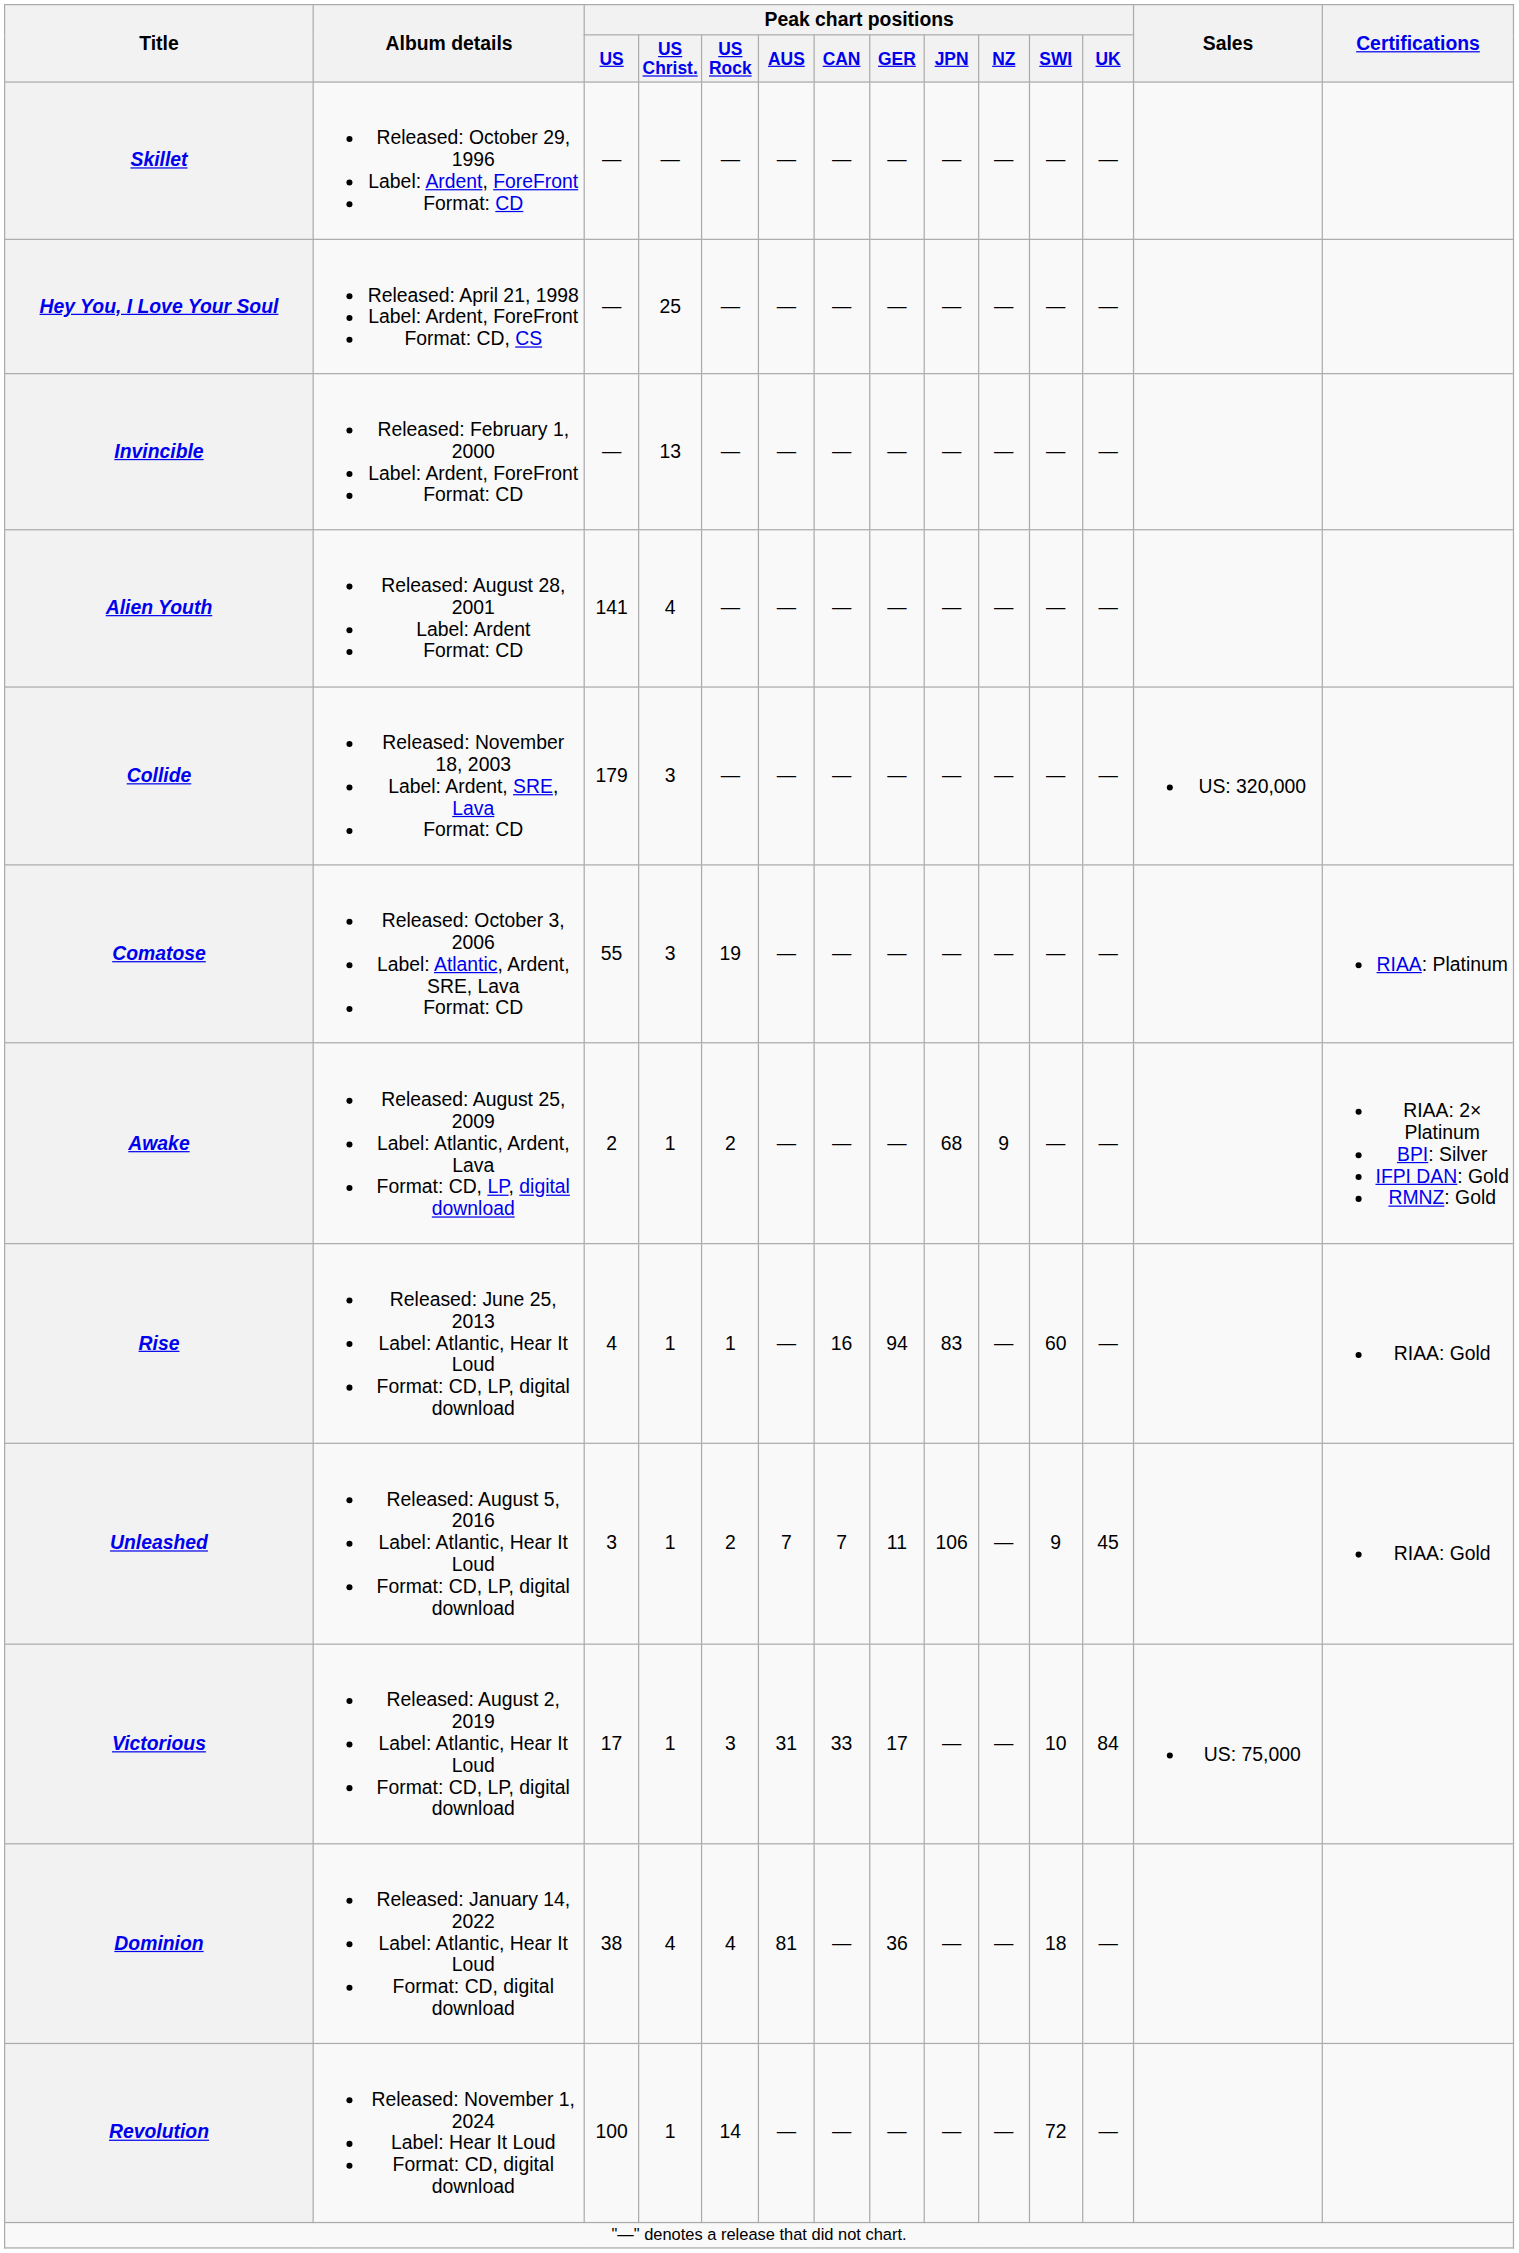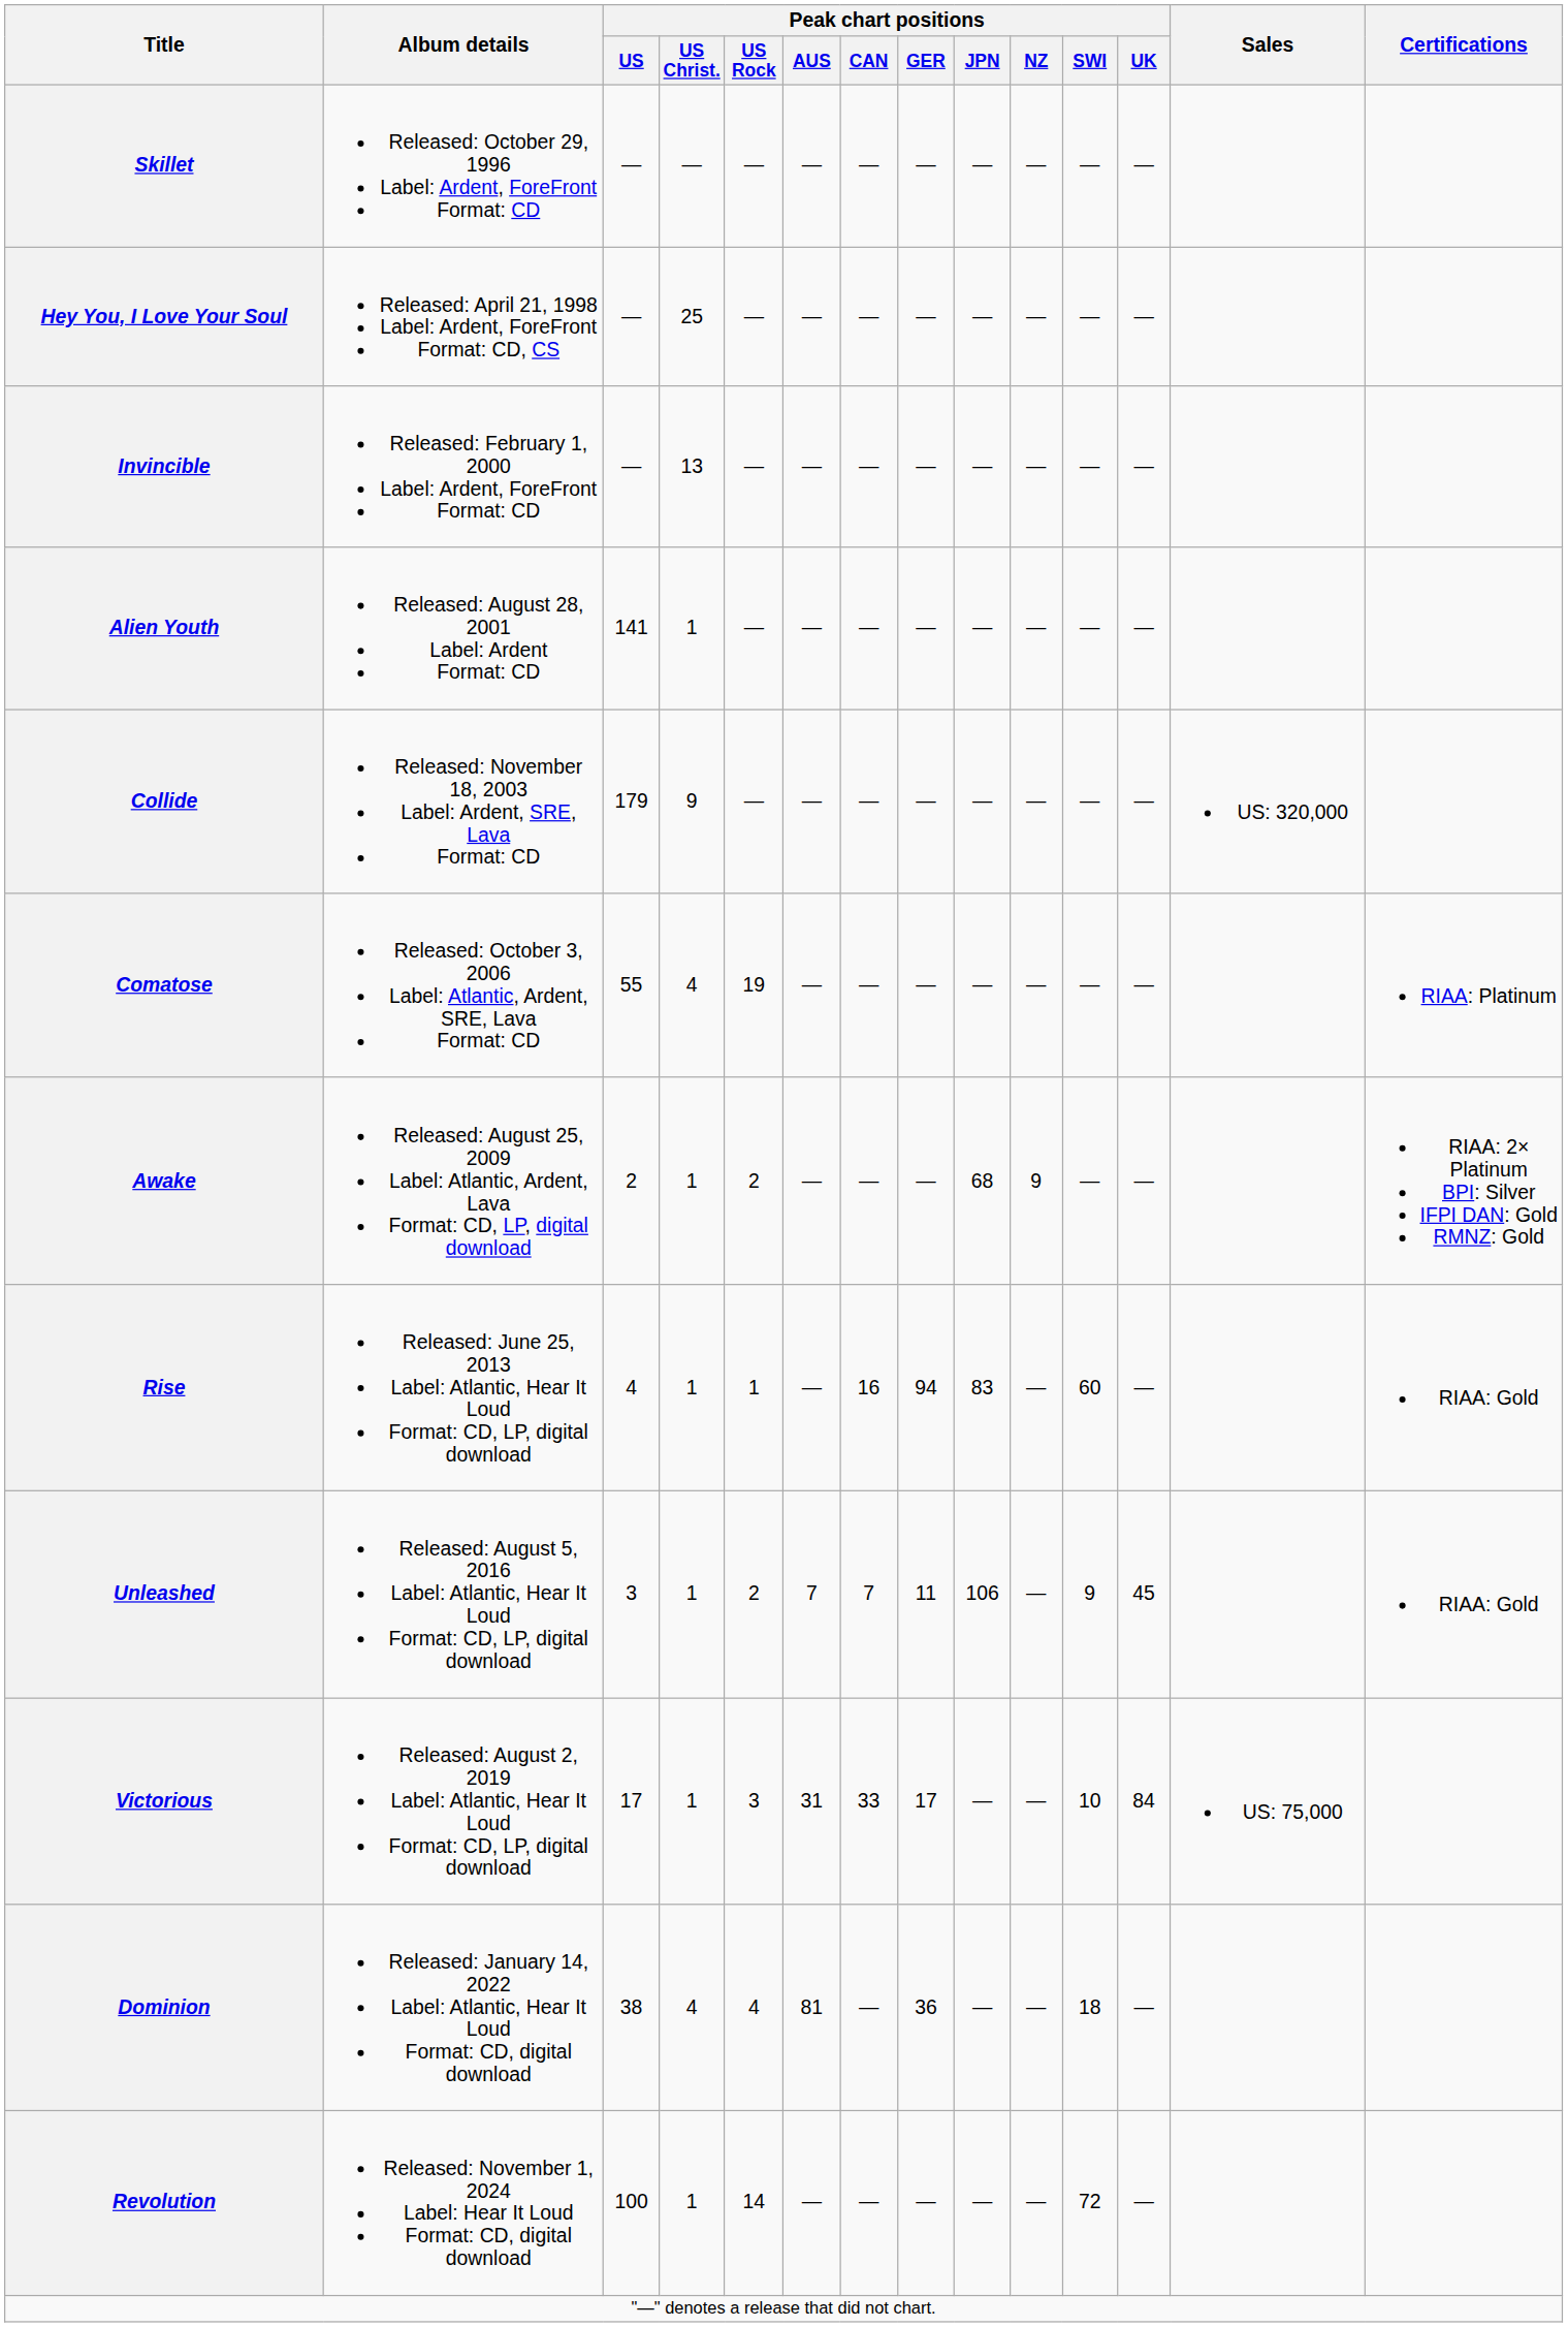 <table class="wikitable plainrowheaders" style="text-align:center;">
 <tr>
 <th scope="col" rowspan="2" style="width:21em;">Title</th>
 <th scope="col" rowspan="2" style="width:17em;">Album details</th>
 <th scope="col" colspan="10">Peak chart positions</th>
 <th scope="col" rowspan="2" style="width:11em;">Sales</th>
 <th scope="col" rowspan="2" style="width:11em;"><a href='#'>Certifications</a></th>
 </tr>
 <tr>
 <th scope="col" style="width:3em;font-size:90%;"><a href='#'>US</a><br></th>
 <th scope="col" style="width:3em;font-size:90%;"><a href='#'>US<br>Christ.</a><br></th>
 <th scope="col" style="width:3em;font-size:90%;"><a href='#'>US<br>Rock</a><br></th>
 <th scope="col" style="width:3em;font-size:90%;"><a href='#'>AUS</a><br></th>
 <th scope="col" style="width:3em;font-size:90%;"><a href='#'>CAN</a><br></th>
 <th scope="col" style="width:3em;font-size:90%;"><a href='#'>GER</a><br></th>
 <th scope="col" style="width:3em;font-size:90%;"><a href='#'>JPN</a><br></th>
 <th scope="col" style="width:3em;font-size:90%;"><a href='#'>NZ</a><br></th>
 <th scope="col" style="width:3em;font-size:90%;"><a href='#'>SWI</a><br></th>
 <th scope="col" style="width:3em;font-size:90%;"><a href='#'>UK</a><br></th>
 </tr>
 <tr>
 <th scope="row"><em><a href='#'>Skillet</a></em></th>
 <td><br><ul><li>Released: October 29, 1996</li><li>Label: <a href='#'>Ardent</a>, <a href='#'>ForeFront</a></li><li>Format: <a href='#'>CD</a></li></ul></td>
 <td>—</td>
 <td>—</td>
 <td>—</td>
 <td>—</td>
 <td>—</td>
 <td>—</td>
 <td>—</td>
 <td>—</td>
 <td>—</td>
 <td>—</td>
 <td></td>
 <td></td>
 </tr>
 <tr>
 <th scope="row"><em><a href='#'>Hey You, I Love Your Soul</a></em></th>
 <td><br><ul><li>Released: April 21, 1998</li><li>Label: Ardent, ForeFront</li><li>Format: CD, <a href='#'>CS</a></li></ul></td>
 <td>—</td>
 <td>25</td>
 <td>—</td>
 <td>—</td>
 <td>—</td>
 <td>—</td>
 <td>—</td>
 <td>—</td>
 <td>—</td>
 <td>—</td>
 <td></td>
 <td></td>
 </tr>
 <tr>
 <th scope="row"><em><a href='#'>Invincible</a></em></th>
 <td><br><ul><li>Released: February 1, 2000</li><li>Label: Ardent, ForeFront</li><li>Format: CD</li></ul></td>
 <td>—</td>
 <td>13</td>
 <td>—</td>
 <td>—</td>
 <td>—</td>
 <td>—</td>
 <td>—</td>
 <td>—</td>
 <td>—</td>
 <td>—</td>
 <td></td>
 <td></td>
 </tr>
 <tr>
 <th scope="row"><em><a href='#'>Alien Youth</a></em></th>
 <td><br><ul><li>Released: August 28, 2001</li><li>Label: Ardent</li><li>Format: CD</li></ul></td>
 <td>141</td>
-<td>4</td>
+<td>1</td>
 <td>—</td>
 <td>—</td>
 <td>—</td>
 <td>—</td>
 <td>—</td>
 <td>—</td>
 <td>—</td>
 <td>—</td>
 <td></td>
 <td></td>
 </tr>
 <tr>
 <th scope="row"><em><a href='#'>Collide</a></em></th>
 <td><br><ul><li>Released: November 18, 2003</li><li>Label: Ardent, <a href='#'>SRE</a>, <a href='#'>Lava</a></li><li>Format: CD</li></ul></td>
 <td>179</td>
-<td>3</td>
+<td>9</td>
 <td>—</td>
 <td>—</td>
 <td>—</td>
 <td>—</td>
 <td>—</td>
 <td>—</td>
 <td>—</td>
 <td>—</td>
 <td><br><ul><li>US: 320,000</li></ul></td>
 <td></td>
 </tr>
 <tr>
 <th scope="row"><em><a href='#'>Comatose</a></em></th>
 <td><br><ul><li>Released: October 3, 2006</li><li>Label: <a href='#'>Atlantic</a>, Ardent, SRE, Lava</li><li>Format: CD</li></ul></td>
 <td>55</td>
-<td>3</td>
+<td>4</td>
 <td>19</td>
 <td>—</td>
 <td>—</td>
 <td>—</td>
 <td>—</td>
 <td>—</td>
 <td>—</td>
 <td>—</td>
 <td></td>
 <td><br><ul><li><a href='#'>RIAA</a>: Platinum</li></ul></td>
 </tr>
 <tr>
 <th scope="row"><em><a href='#'>Awake</a></em></th>
 <td><br><ul><li>Released: August 25, 2009</li><li>Label: Atlantic, Ardent, Lava</li><li>Format: CD, <a href='#'>LP</a>, <a href='#'>digital download</a></li></ul></td>
 <td>2</td>
 <td>1</td>
 <td>2</td>
 <td>—</td>
 <td>—</td>
 <td>—</td>
 <td>68</td>
 <td>9</td>
 <td>—</td>
 <td>—</td>
 <td></td>
 <td><br><ul><li>RIAA: 2× Platinum</li><li><a href='#'>BPI</a>: Silver</li><li><a href='#'>IFPI DAN</a>: Gold</li><li><a href='#'>RMNZ</a>: Gold</li></ul></td>
 </tr>
 <tr>
 <th scope="row"><em><a href='#'>Rise</a></em></th>
 <td><br><ul><li>Released: June 25, 2013</li><li>Label: Atlantic, Hear It Loud</li><li>Format: CD, LP, digital download</li></ul></td>
 <td>4</td>
 <td>1</td>
 <td>1</td>
 <td>—</td>
 <td>16</td>
 <td>94</td>
 <td>83</td>
 <td>—</td>
 <td>60</td>
 <td>—</td>
 <td></td>
 <td><br><ul><li>RIAA: Gold</li></ul></td>
 </tr>
 <tr>
 <th scope="row"><em><a href='#'>Unleashed</a></em></th>
 <td><br><ul><li>Released: August 5, 2016</li><li>Label: Atlantic, Hear It Loud</li><li>Format: CD, LP, digital download</li></ul></td>
 <td>3</td>
 <td>1</td>
 <td>2</td>
 <td>7</td>
 <td>7</td>
 <td>11</td>
 <td>106</td>
 <td>—</td>
 <td>9</td>
 <td>45</td>
 <td></td>
 <td><br><ul><li>RIAA: Gold</li></ul></td>
 </tr>
 <tr>
 <th scope="row"><em><a href='#'>Victorious</a></em></th>
 <td><br><ul><li>Released: August 2, 2019</li><li>Label: Atlantic, Hear It Loud</li><li>Format: CD, LP, digital download</li></ul></td>
 <td>17</td>
 <td>1</td>
 <td>3</td>
 <td>31</td>
 <td>33</td>
 <td>17</td>
 <td>—</td>
 <td>—</td>
 <td>10</td>
 <td>84</td>
 <td><br><ul><li>US: 75,000</li></ul></td>
 <td></td>
 </tr>
 <tr>
 <th scope="row"><em><a href='#'>Dominion</a></em></th>
 <td><br><ul><li>Released: January 14, 2022</li><li>Label: Atlantic, Hear It Loud</li><li>Format: CD, digital download</li></ul></td>
 <td>38</td>
 <td>4</td>
 <td>4</td>
 <td>81</td>
 <td>—</td>
 <td>36</td>
 <td>—</td>
 <td>—</td>
 <td>18</td>
 <td>—</td>
 <td></td>
 <td></td>
 </tr>
 <tr>
 <th scope="row"><em><a href='#'>Revolution</a></em></th>
 <td><br><ul><li>Released: November 1, 2024</li><li>Label: Hear It Loud</li><li>Format: CD, digital download</li></ul></td>
 <td>100</td>
 <td>1</td>
 <td>14</td>
 <td>—</td>
 <td>—</td>
 <td>—</td>
 <td>—</td>
 <td>—</td>
 <td>72</td>
 <td>—</td>
 <td></td>
 <td></td>
 </tr>
 <tr>
 <td colspan="21" style="text-align:center; font-size:85%;">"—" denotes a release that did not chart.</td>
 </tr>
 </table>
